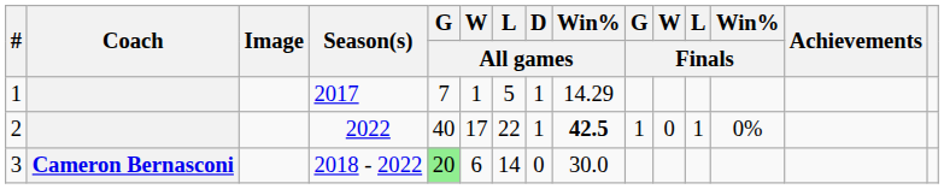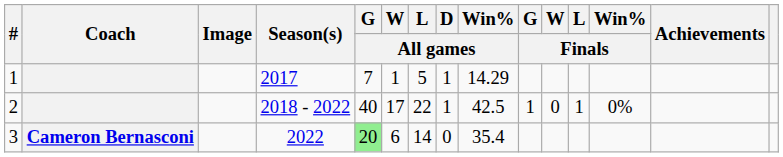 <table class="wikitable plainrowheaders sortable" style="text-align: center">
 <tr>
 <th scope="col" rowspan=2>#</th>
 <th scope="col" rowspan=2>Coach</th>
 <th scope="col" class="unsortable" rowspan=2>Image</th>
 <th scope="col" rowspan=2>Season(s)</th>
 <th scope="col">G</th>
 <th scope="col">W</th>
 <th scope="col">L</th>
 <th scope="col">D</th>
 <th scope="col">Win%</th>
 <th scope="col">G</th>
 <th scope="col">W</th>
 <th scope="col">L</th>
 <th scope="col">Win%</th>
 <th scope="col" class="unsortable" rowspan=2>Achievements</th>
 <th scope="col" class="unsortable" rowspan=2></th>
 </tr>
 <tr>
 <th scope="col" colspan=5>All games</th>
 <th scope="col" colspan=4>Finals</th>
 </tr>
 <tr>
 <td>1</td>
 <th scope="row"></th>
 <td></td>
 <td align="left"><a href='#'>2017</a></td>
 <td>7</td>
 <td>1</td>
 <td>5</td>
 <td>1</td>
 <td>14.29</td>
 <td></td>
 <td></td>
 <td></td>
 <td></td>
 <td style="text-align:left;"></td>
 <td></td>
 </tr>
 <tr>
 <td>2</td>
 <th scope="row"></th>
 <td></td>
-<td><a href='#'>2022</a></td>
+<td align="left"><a href='#'>2018</a> - <a href='#'>2022</a></td>
 <td>40</td>
 <td>17</td>
 <td>22</td>
 <td>1</td>
-<td><strong>42.5</strong></td>
+<td>42.5</td>
 <td>1</td>
 <td>0</td>
 <td>1</td>
 <td>0%</td>
 <td style="text-align:left;"></td>
 <td></td>
 </tr>
 <tr>
 <td>3</td>
 <th><a href='#'>Cameron Bernasconi</a></th>
 <td></td>
-<td align="left"><a href='#'>2018</a> - <a href='#'>2022</a></td>
+<td><a href='#'>2022</a></td>
 <td style="background: lightgreen;">20</td>
 <td>6</td>
 <td>14</td>
 <td>0</td>
-<td>30.0</td>
+<td>35.4</td>
 <td></td>
 <td></td>
 <td></td>
 <td></td>
 <td></td>
 <td></td>
 </tr>
 </table>
